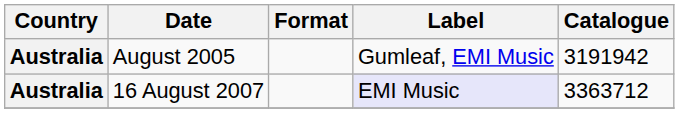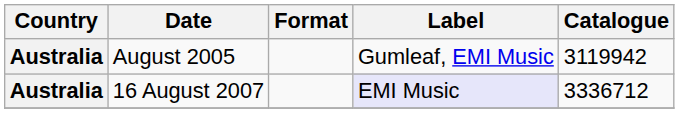 <table class="wikitable plainrowheaders">
 <tr>
 <th scope="col">Country</th>
 <th scope="col">Date</th>
 <th scope="col">Format</th>
 <th scope="col">Label</th>
 <th scope="col">Catalogue</th>
 </tr>
 <tr>
 <th scope="row">Australia</th>
 <td>August 2005</td>
 <td></td>
 <td>Gumleaf, <a href='#'>EMI Music</a></td>
-<td>3191942</td>
+<td>3119942</td>
 </tr>
 <tr>
 <th scope="row">Australia</th>
 <td>16 August 2007</td>
 <td></td>
 <td style="background: lavender;">EMI Music</td>
-<td>3363712</td>
+<td>3336712</td>
 </tr>
 <tr>
 </tr>
 </table>
